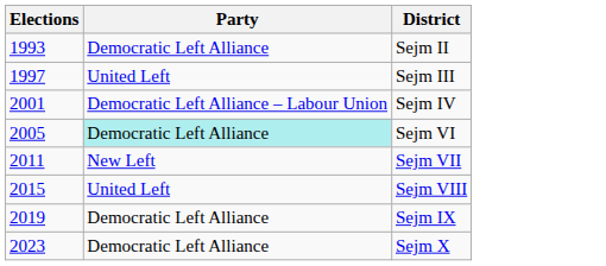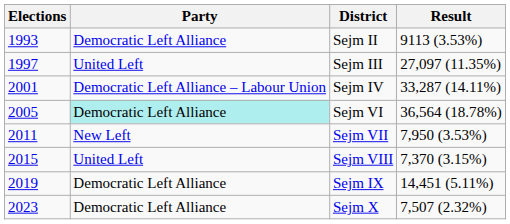 <table class="wikitable">
 <tr>
 <th>Elections</th>
 <th>Party</th>
 <th>District</th>
+<th>Result</th>
 </tr>
 <tr>
 <td><a href='#'>1993</a></td>
 <td><a href='#'>Democratic Left Alliance</a></td>
 <td>Sejm II</td>
+<td>9113 (3.53%)</td>
 </tr>
 <tr>
 <td><a href='#'>1997</a></td>
 <td><a href='#'>United Left</a></td>
 <td>Sejm III</td>
+<td>27,097 (11.35%)</td>
 </tr>
 <tr>
 <td><a href='#'>2001</a></td>
 <td><a href='#'>Democratic Left Alliance – Labour Union</a></td>
 <td>Sejm IV</td>
+<td>33,287 (14.11%)</td>
 </tr>
 <tr>
 <td><a href='#'>2005</a></td>
 <td style="background: paleturquoise;">Democratic Left Alliance</td>
 <td>Sejm VI</td>
+<td>36,564 (18.78%)</td>
 </tr>
 <tr>
 <td><a href='#'>2011</a></td>
 <td><a href='#'>New Left</a></td>
 <td><a href='#'>Sejm VII</a></td>
+<td>7,950 (3.53%)</td>
 </tr>
 <tr>
 <td><a href='#'>2015</a></td>
 <td><a href='#'>United Left</a></td>
 <td><a href='#'>Sejm VIII</a></td>
+<td>7,370 (3.15%)</td>
 </tr>
 <tr>
 <td><a href='#'>2019</a></td>
 <td>Democratic Left Alliance</td>
 <td><a href='#'>Sejm IX</a></td>
+<td>14,451 (5.11%)</td>
 </tr>
 <tr>
 <td><a href='#'>2023</a></td>
 <td>Democratic Left Alliance</td>
 <td><a href='#'>Sejm X</a></td>
+<td>7,507 (2.32%)</td>
 </tr>
 </table>
